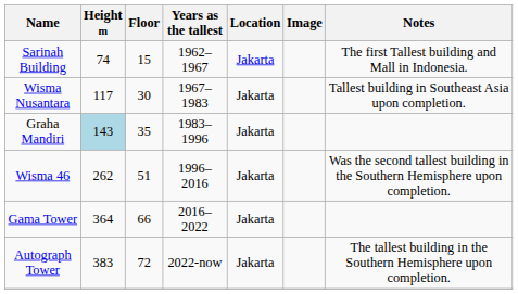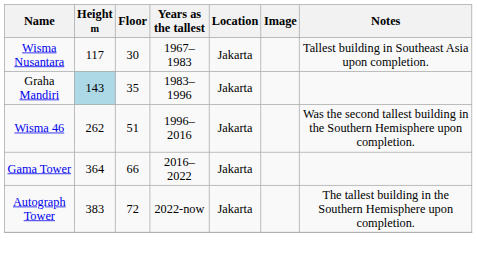 <table class="wikitable sortable" style="text-align: center">
 <tr>
 <th>Name</th>
 <th>Height<br><small>m</small></th>
 <th>Floor</th>
 <th>Years as the tallest<br></th>
 <th>Location</th>
 <th>Image</th>
 <th class="unsortable">Notes</th>
-</tr>
-<tr>
-<td><a href='#'>Sarinah Building</a></td>
-<td>74</td>
-<td>15</td>
-<td>1962–1967</td>
-<td><a href='#'>Jakarta</a></td>
-<td></td>
-<td>The first Tallest building and Mall in Indonesia.</td>
 </tr>
 <tr>
 <td><a href='#'>Wisma Nusantara</a></td>
 <td>117</td>
 <td>30</td>
 <td>1967–1983</td>
 <td>Jakarta</td>
 <td></td>
 <td>Tallest building in Southeast Asia upon completion.</td>
 </tr>
 <tr>
 <td>Graha <a href='#'>Mandiri</a></td>
 <td style="background: lightblue;">143</td>
 <td>35</td>
 <td>1983–1996</td>
 <td>Jakarta</td>
 <td></td>
 <td></td>
 </tr>
 <tr>
 <td><a href='#'>Wisma 46</a></td>
 <td>262</td>
 <td>51</td>
 <td>1996–2016</td>
 <td>Jakarta</td>
 <td></td>
 <td>Was the second tallest building in the Southern Hemisphere upon completion.</td>
 </tr>
 <tr>
 <td><a href='#'>Gama Tower</a></td>
 <td>364</td>
 <td>66</td>
 <td>2016–2022</td>
 <td>Jakarta</td>
 <td></td>
 <td></td>
 </tr>
 <tr>
 <td><a href='#'>Autograph Tower</a></td>
 <td>383</td>
 <td>72</td>
 <td>2022-now</td>
 <td>Jakarta</td>
 <td></td>
 <td>The tallest building in the Southern Hemisphere upon completion.</td>
 </tr>
 <tr>
 </tr>
 </table>
